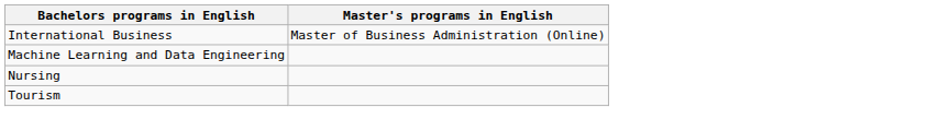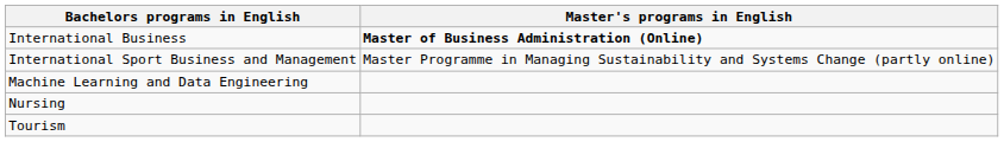 <table class="wikitable">
 <tr>
 <th>Bachelors programs in English</th>
 <th>Master's programs in English</th>
 </tr>
 <tr>
 <td>International Business</td>
-<td>Master of Business Administration (Online)</td>
+<td><strong>Master of Business Administration (Online)</strong></td>
+</tr>
+<tr>
+<td>International Sport Business and Management</td>
+<td>Master Programme in Managing Sustainability and Systems Change (partly online)</td>
 </tr>
 <tr>
 <td>Machine Learning and Data Engineering</td>
 <td></td>
 </tr>
 <tr>
 <td>Nursing</td>
 <td></td>
 </tr>
 <tr>
 <td>Tourism</td>
 <td></td>
 </tr>
 </table>
